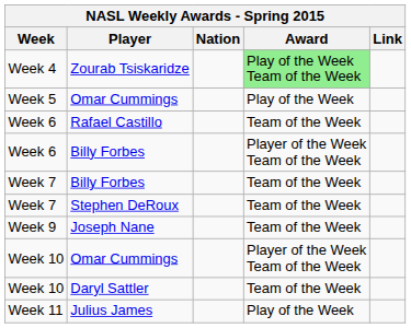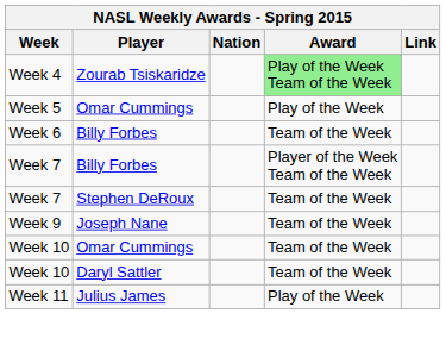 <table class="wikitable">
 <tr>
 <th colspan="5">NASL Weekly Awards - Spring 2015</th>
 </tr>
 <tr>
 <th>Week</th>
 <th>Player</th>
 <th>Nation</th>
 <th>Award</th>
 <th>Link</th>
 </tr>
 <tr>
 <td>Week 4</td>
 <td><a href='#'>Zourab Tsiskaridze</a></td>
 <td></td>
 <td style="background: lightgreen;">Play of the Week<br>Team of the Week</td>
 <td><br></td>
 </tr>
 <tr>
 <td>Week 5</td>
 <td><a href='#'>Omar Cummings</a></td>
 <td></td>
 <td>Play of the Week</td>
 <td></td>
 </tr>
 <tr>
 <td>Week 6</td>
-<td><a href='#'>Rafael Castillo</a></td>
+<td><a href='#'>Billy Forbes</a></td>
 <td></td>
 <td>Team of the Week</td>
-<td></td>
-</tr>
-<tr>
-<td>Week 6</td>
-<td><a href='#'>Billy Forbes</a></td>
-<td></td>
-<td>Player of the Week<br>Team of the Week</td>
 <td></td>
 </tr>
 <tr>
 <td>Week 7</td>
 <td><a href='#'>Billy Forbes</a></td>
 <td></td>
-<td>Team of the Week</td>
+<td>Player of the Week<br>Team of the Week</td>
 <td><br></td>
 </tr>
 <tr>
 <td>Week 7</td>
 <td><a href='#'>Stephen DeRoux</a></td>
 <td></td>
 <td>Team of the Week</td>
 <td></td>
 </tr>
 <tr>
 <td>Week 9</td>
 <td><a href='#'>Joseph Nane</a></td>
 <td></td>
 <td>Team of the Week</td>
 <td></td>
 </tr>
 <tr>
 <td>Week 10</td>
 <td><a href='#'>Omar Cummings</a></td>
 <td></td>
-<td>Player of the Week<br>Team of the Week</td>
+<td>Team of the Week</td>
 <td></td>
 </tr>
 <tr>
 <td>Week 10</td>
 <td><a href='#'>Daryl Sattler</a></td>
 <td></td>
 <td>Team of the Week</td>
 <td></td>
 </tr>
 <tr>
 <td>Week 11</td>
 <td><a href='#'>Julius James</a></td>
 <td></td>
 <td>Play of the Week</td>
 <td></td>
 </tr>
 </table>
